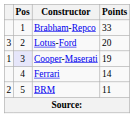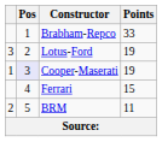 <table class="wikitable" style="font-size: 95%;">
 <tr>
 <th></th>
 <th>Pos</th>
 <th>Constructor</th>
 <th>Points</th>
 </tr>
 <tr>
 <td align="left"></td>
 <td align="center">1</td>
 <td> <a href='#'>Brabham</a>-<a href='#'>Repco</a></td>
 <td align="left">33</td>
 </tr>
 <tr>
 <td align="left"> 3</td>
 <td align="center">2</td>
 <td> <a href='#'>Lotus</a>-<a href='#'>Ford</a></td>
-<td align="left">20</td>
+<td align="left">19</td>
 </tr>
 <tr>
 <td align="left"> 1</td>
 <td align="center" style="background: lavender;">3</td>
 <td> <a href='#'>Cooper</a>-<a href='#'>Maserati</a></td>
 <td align="left">19</td>
 </tr>
 <tr>
 <td align="left"></td>
 <td align="center">4</td>
 <td> <a href='#'>Ferrari</a></td>
-<td align="left">14</td>
+<td align="left">15</td>
 </tr>
 <tr>
 <td align="left"> 2</td>
 <td align="center">5</td>
 <td> <a href='#'>BRM</a></td>
 <td align="left">11</td>
 </tr>
 <tr>
 <th colspan=4>Source:</th>
 </tr>
 </table>
